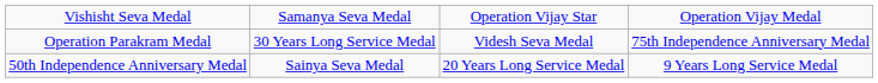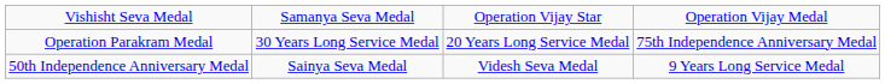 <table class="wikitable" style="margin:1em auto; text-align:center;">
 <tr>
 <td><a href='#'>Vishisht Seva Medal</a></td>
 <td><a href='#'>Samanya Seva Medal</a></td>
 <td><a href='#'>Operation Vijay Star</a></td>
 <td><a href='#'>Operation Vijay Medal</a></td>
 </tr>
 <tr>
 <td><a href='#'>Operation Parakram Medal</a></td>
 <td><a href='#'>30 Years Long Service Medal</a></td>
-<td><a href='#'>Videsh Seva Medal</a></td>
+<td><a href='#'>20 Years Long Service Medal</a></td>
 <td><a href='#'>75th Independence Anniversary Medal</a></td>
 </tr>
 <tr>
 <td><a href='#'>50th Independence Anniversary Medal</a></td>
 <td><a href='#'>Sainya Seva Medal</a></td>
-<td><a href='#'>20 Years Long Service Medal</a></td>
+<td><a href='#'>Videsh Seva Medal</a></td>
 <td><a href='#'>9 Years Long Service Medal</a></td>
 </tr>
 </table>
